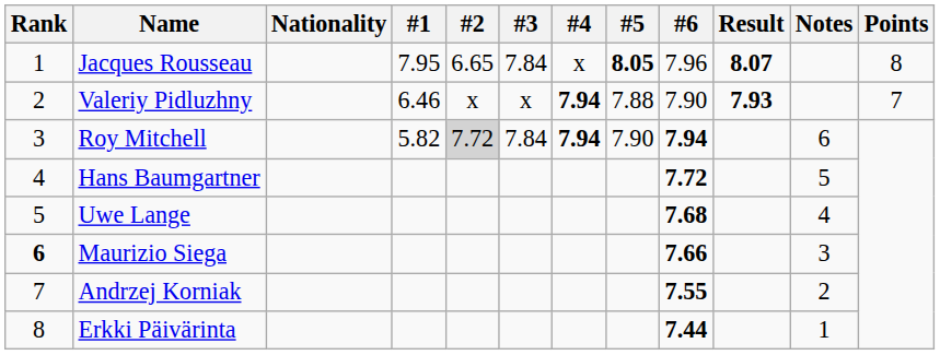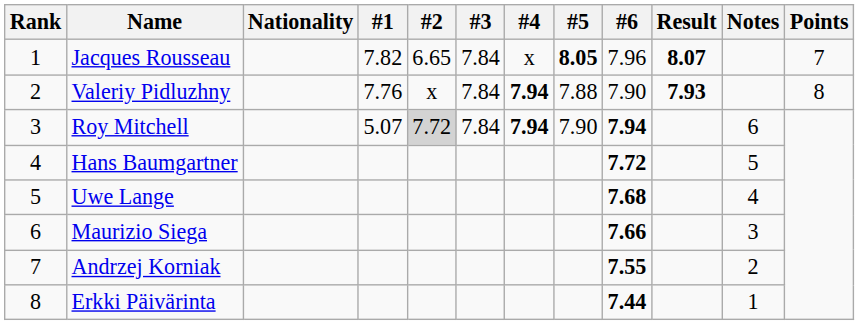 <table class="wikitable sortable" style="text-align:center">
 <tr>
 <th>Rank</th>
 <th>Name</th>
 <th>Nationality</th>
 <th>#1</th>
 <th>#2</th>
 <th>#3</th>
 <th>#4</th>
 <th>#5</th>
 <th>#6</th>
 <th>Result</th>
 <th>Notes</th>
 <th>Points</th>
 </tr>
 <tr>
 <td>1</td>
 <td align=left><a href='#'>Jacques Rousseau</a></td>
 <td align=left></td>
-<td>7.95</td>
+<td>7.82</td>
 <td>6.65</td>
 <td>7.84</td>
 <td>x</td>
 <td><strong>8.05</strong></td>
 <td>7.96</td>
 <td><strong>8.07</strong></td>
 <td></td>
-<td>8</td>
+<td>7</td>
 </tr>
 <tr>
 <td>2</td>
 <td align=left><a href='#'>Valeriy Pidluzhny</a></td>
 <td align=left></td>
-<td>6.46</td>
+<td>7.76</td>
 <td>x</td>
-<td>x</td>
+<td>7.84</td>
 <td><strong>7.94</strong></td>
 <td>7.88</td>
 <td>7.90</td>
 <td><strong>7.93</strong></td>
 <td></td>
-<td>7</td>
+<td>8</td>
 </tr>
 <tr>
 <td>3</td>
 <td align=left><a href='#'>Roy Mitchell</a></td>
 <td align=left></td>
-<td>5.82</td>
+<td>5.07</td>
 <td style="background: lightgrey;">7.72</td>
 <td>7.84</td>
 <td><strong>7.94</strong></td>
 <td>7.90</td>
 <td><strong>7.94</strong></td>
 <td></td>
 <td>6</td>
 </tr>
 <tr>
 <td>4</td>
 <td align=left><a href='#'>Hans Baumgartner</a></td>
 <td align=left></td>
 <td></td>
 <td></td>
 <td></td>
 <td></td>
 <td></td>
 <td><strong>7.72</strong></td>
 <td></td>
 <td>5</td>
 </tr>
 <tr>
 <td>5</td>
 <td align=left><a href='#'>Uwe Lange</a></td>
 <td align=left></td>
 <td></td>
 <td></td>
 <td></td>
 <td></td>
 <td></td>
 <td><strong>7.68</strong></td>
 <td></td>
 <td>4</td>
 </tr>
 <tr>
-<td><strong>6</strong></td>
+<td>6</td>
 <td align=left><a href='#'>Maurizio Siega</a></td>
 <td align=left></td>
 <td></td>
 <td></td>
 <td></td>
 <td></td>
 <td></td>
 <td><strong>7.66</strong></td>
 <td></td>
 <td>3</td>
 </tr>
 <tr>
 <td>7</td>
 <td align=left><a href='#'>Andrzej Korniak</a></td>
 <td align=left></td>
 <td></td>
 <td></td>
 <td></td>
 <td></td>
 <td></td>
 <td><strong>7.55</strong></td>
 <td></td>
 <td>2</td>
 </tr>
 <tr>
 <td>8</td>
 <td align=left><a href='#'>Erkki Päivärinta</a></td>
 <td align=left></td>
 <td></td>
 <td></td>
 <td></td>
 <td></td>
 <td></td>
 <td><strong>7.44</strong></td>
 <td></td>
 <td>1</td>
 </tr>
 </table>
